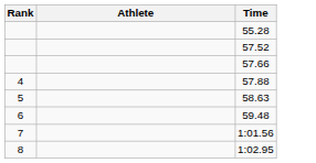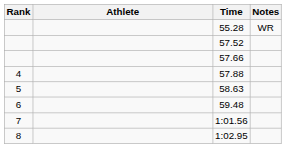 <table class="wikitable" style="text-align:center">
 <tr>
 <th>Rank</th>
 <th Style="width:18em">Athlete</th>
 <th>Time</th>
+<th>Notes</th>
 </tr>
 <tr>
 <td></td>
 <td style="text-align:left"></td>
 <td>55.28</td>
+<td>WR</td>
 </tr>
 <tr>
 <td></td>
 <td style="text-align:left"></td>
 <td>57.52</td>
+<td></td>
 </tr>
 <tr>
 <td></td>
 <td style="text-align:left"></td>
 <td>57.66</td>
+<td></td>
 </tr>
 <tr>
 <td>4</td>
 <td style="text-align:left"></td>
 <td>57.88</td>
+<td></td>
 </tr>
 <tr>
 <td>5</td>
 <td style="text-align:left"></td>
 <td>58.63</td>
+<td></td>
 </tr>
 <tr>
 <td>6</td>
 <td style="text-align:left"></td>
 <td>59.48</td>
+<td></td>
 </tr>
 <tr>
 <td>7</td>
 <td style="text-align:left"></td>
 <td>1:01.56</td>
+<td></td>
 </tr>
 <tr>
 <td>8</td>
 <td style="text-align:left"></td>
 <td>1:02.95</td>
+<td></td>
 </tr>
 </table>
